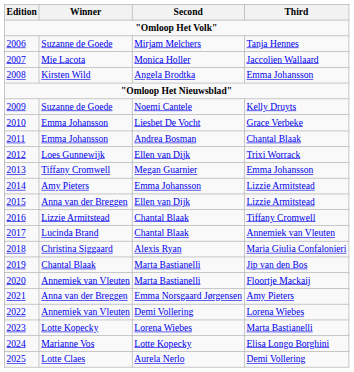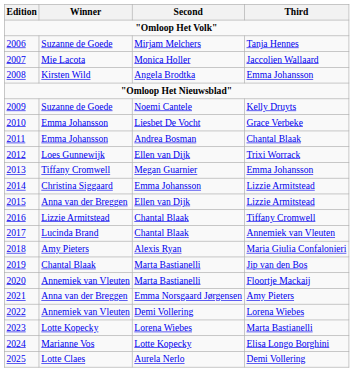 <table class="wikitable sortable" style="font-size:95%">
 <tr>
 <th>Edition</th>
 <th>Winner</th>
 <th>Second</th>
 <th>Third</th>
 </tr>
 <tr>
 <td colspan=4 align=center><strong>"Omloop Het Volk"</strong></td>
 </tr>
 <tr>
 <td><a href='#'>2006</a></td>
 <td> <a href='#'>Suzanne de Goede</a></td>
 <td> <a href='#'>Mirjam Melchers</a></td>
 <td> <a href='#'>Tanja Hennes</a></td>
 </tr>
 <tr>
 <td><a href='#'>2007</a></td>
 <td> <a href='#'>Mie Lacota</a></td>
 <td> <a href='#'>Monica Holler</a></td>
 <td> <a href='#'>Jaccolien Wallaard</a></td>
 </tr>
 <tr>
 <td><a href='#'>2008</a></td>
 <td> <a href='#'>Kirsten Wild</a></td>
 <td> <a href='#'>Angela Brodtka</a></td>
 <td> <a href='#'>Emma Johansson</a></td>
 </tr>
 <tr>
 <td colspan=4 align=center><strong>"Omloop Het Nieuwsblad"</strong></td>
 </tr>
 <tr>
 <td><a href='#'>2009</a></td>
 <td> <a href='#'>Suzanne de Goede</a></td>
 <td> <a href='#'>Noemi Cantele</a></td>
 <td> <a href='#'>Kelly Druyts</a></td>
 </tr>
 <tr>
 <td><a href='#'>2010</a></td>
 <td> <a href='#'>Emma Johansson</a></td>
 <td> <a href='#'>Liesbet De Vocht</a></td>
 <td> <a href='#'>Grace Verbeke</a></td>
 </tr>
 <tr>
 <td><a href='#'>2011</a></td>
 <td> <a href='#'>Emma Johansson</a></td>
 <td> <a href='#'>Andrea Bosman</a></td>
 <td> <a href='#'>Chantal Blaak</a></td>
 </tr>
 <tr>
 <td><a href='#'>2012</a></td>
 <td> <a href='#'>Loes Gunnewijk</a></td>
 <td> <a href='#'>Ellen van Dijk</a></td>
 <td> <a href='#'>Trixi Worrack</a></td>
 </tr>
 <tr>
 <td><a href='#'>2013</a></td>
 <td> <a href='#'>Tiffany Cromwell</a></td>
 <td> <a href='#'>Megan Guarnier</a></td>
 <td> <a href='#'>Emma Johansson</a></td>
 </tr>
 <tr>
 <td><a href='#'>2014</a></td>
-<td> <a href='#'>Amy Pieters</a></td>
+<td> <a href='#'>Christina Siggaard</a></td>
 <td> <a href='#'>Emma Johansson</a></td>
 <td> <a href='#'>Lizzie Armitstead</a></td>
 </tr>
 <tr>
 <td><a href='#'>2015</a></td>
 <td> <a href='#'>Anna van der Breggen</a></td>
 <td> <a href='#'>Ellen van Dijk</a></td>
 <td> <a href='#'>Lizzie Armitstead</a></td>
 </tr>
 <tr>
 <td><a href='#'>2016</a></td>
 <td> <a href='#'>Lizzie Armitstead</a></td>
 <td> <a href='#'>Chantal Blaak</a></td>
 <td> <a href='#'>Tiffany Cromwell</a></td>
 </tr>
 <tr>
 <td><a href='#'>2017</a></td>
 <td> <a href='#'>Lucinda Brand</a></td>
 <td> <a href='#'>Chantal Blaak</a></td>
 <td> <a href='#'>Annemiek van Vleuten</a></td>
 </tr>
 <tr>
 <td><a href='#'>2018</a></td>
-<td> <a href='#'>Christina Siggaard</a></td>
+<td> <a href='#'>Amy Pieters</a></td>
 <td> <a href='#'>Alexis Ryan</a></td>
 <td> <a href='#'>Maria Giulia Confalonieri</a></td>
 </tr>
 <tr>
 <td><a href='#'>2019</a></td>
 <td> <a href='#'>Chantal Blaak</a></td>
 <td> <a href='#'>Marta Bastianelli</a></td>
 <td> <a href='#'>Jip van den Bos</a></td>
 </tr>
 <tr>
 <td><a href='#'>2020</a></td>
 <td> <a href='#'>Annemiek van Vleuten</a></td>
 <td> <a href='#'>Marta Bastianelli</a></td>
 <td> <a href='#'>Floortje Mackaij</a></td>
 </tr>
 <tr>
 <td><a href='#'>2021</a></td>
 <td> <a href='#'>Anna van der Breggen</a></td>
 <td> <a href='#'>Emma Norsgaard Jørgensen</a></td>
 <td> <a href='#'>Amy Pieters</a></td>
 </tr>
 <tr>
 <td><a href='#'>2022</a></td>
 <td> <a href='#'>Annemiek van Vleuten</a></td>
 <td> <a href='#'>Demi Vollering</a></td>
 <td> <a href='#'>Lorena Wiebes</a></td>
 </tr>
 <tr>
 <td><a href='#'>2023</a></td>
 <td> <a href='#'>Lotte Kopecky</a></td>
 <td> <a href='#'>Lorena Wiebes</a></td>
 <td> <a href='#'>Marta Bastianelli</a></td>
 </tr>
 <tr>
 <td><a href='#'>2024</a></td>
 <td> <a href='#'>Marianne Vos</a></td>
 <td> <a href='#'>Lotte Kopecky</a></td>
 <td> <a href='#'>Elisa Longo Borghini</a></td>
 </tr>
 <tr>
 <td><a href='#'>2025</a></td>
 <td> <a href='#'>Lotte Claes</a></td>
 <td> <a href='#'>Aurela Nerlo</a></td>
 <td> <a href='#'>Demi Vollering</a></td>
 </tr>
 </table>
